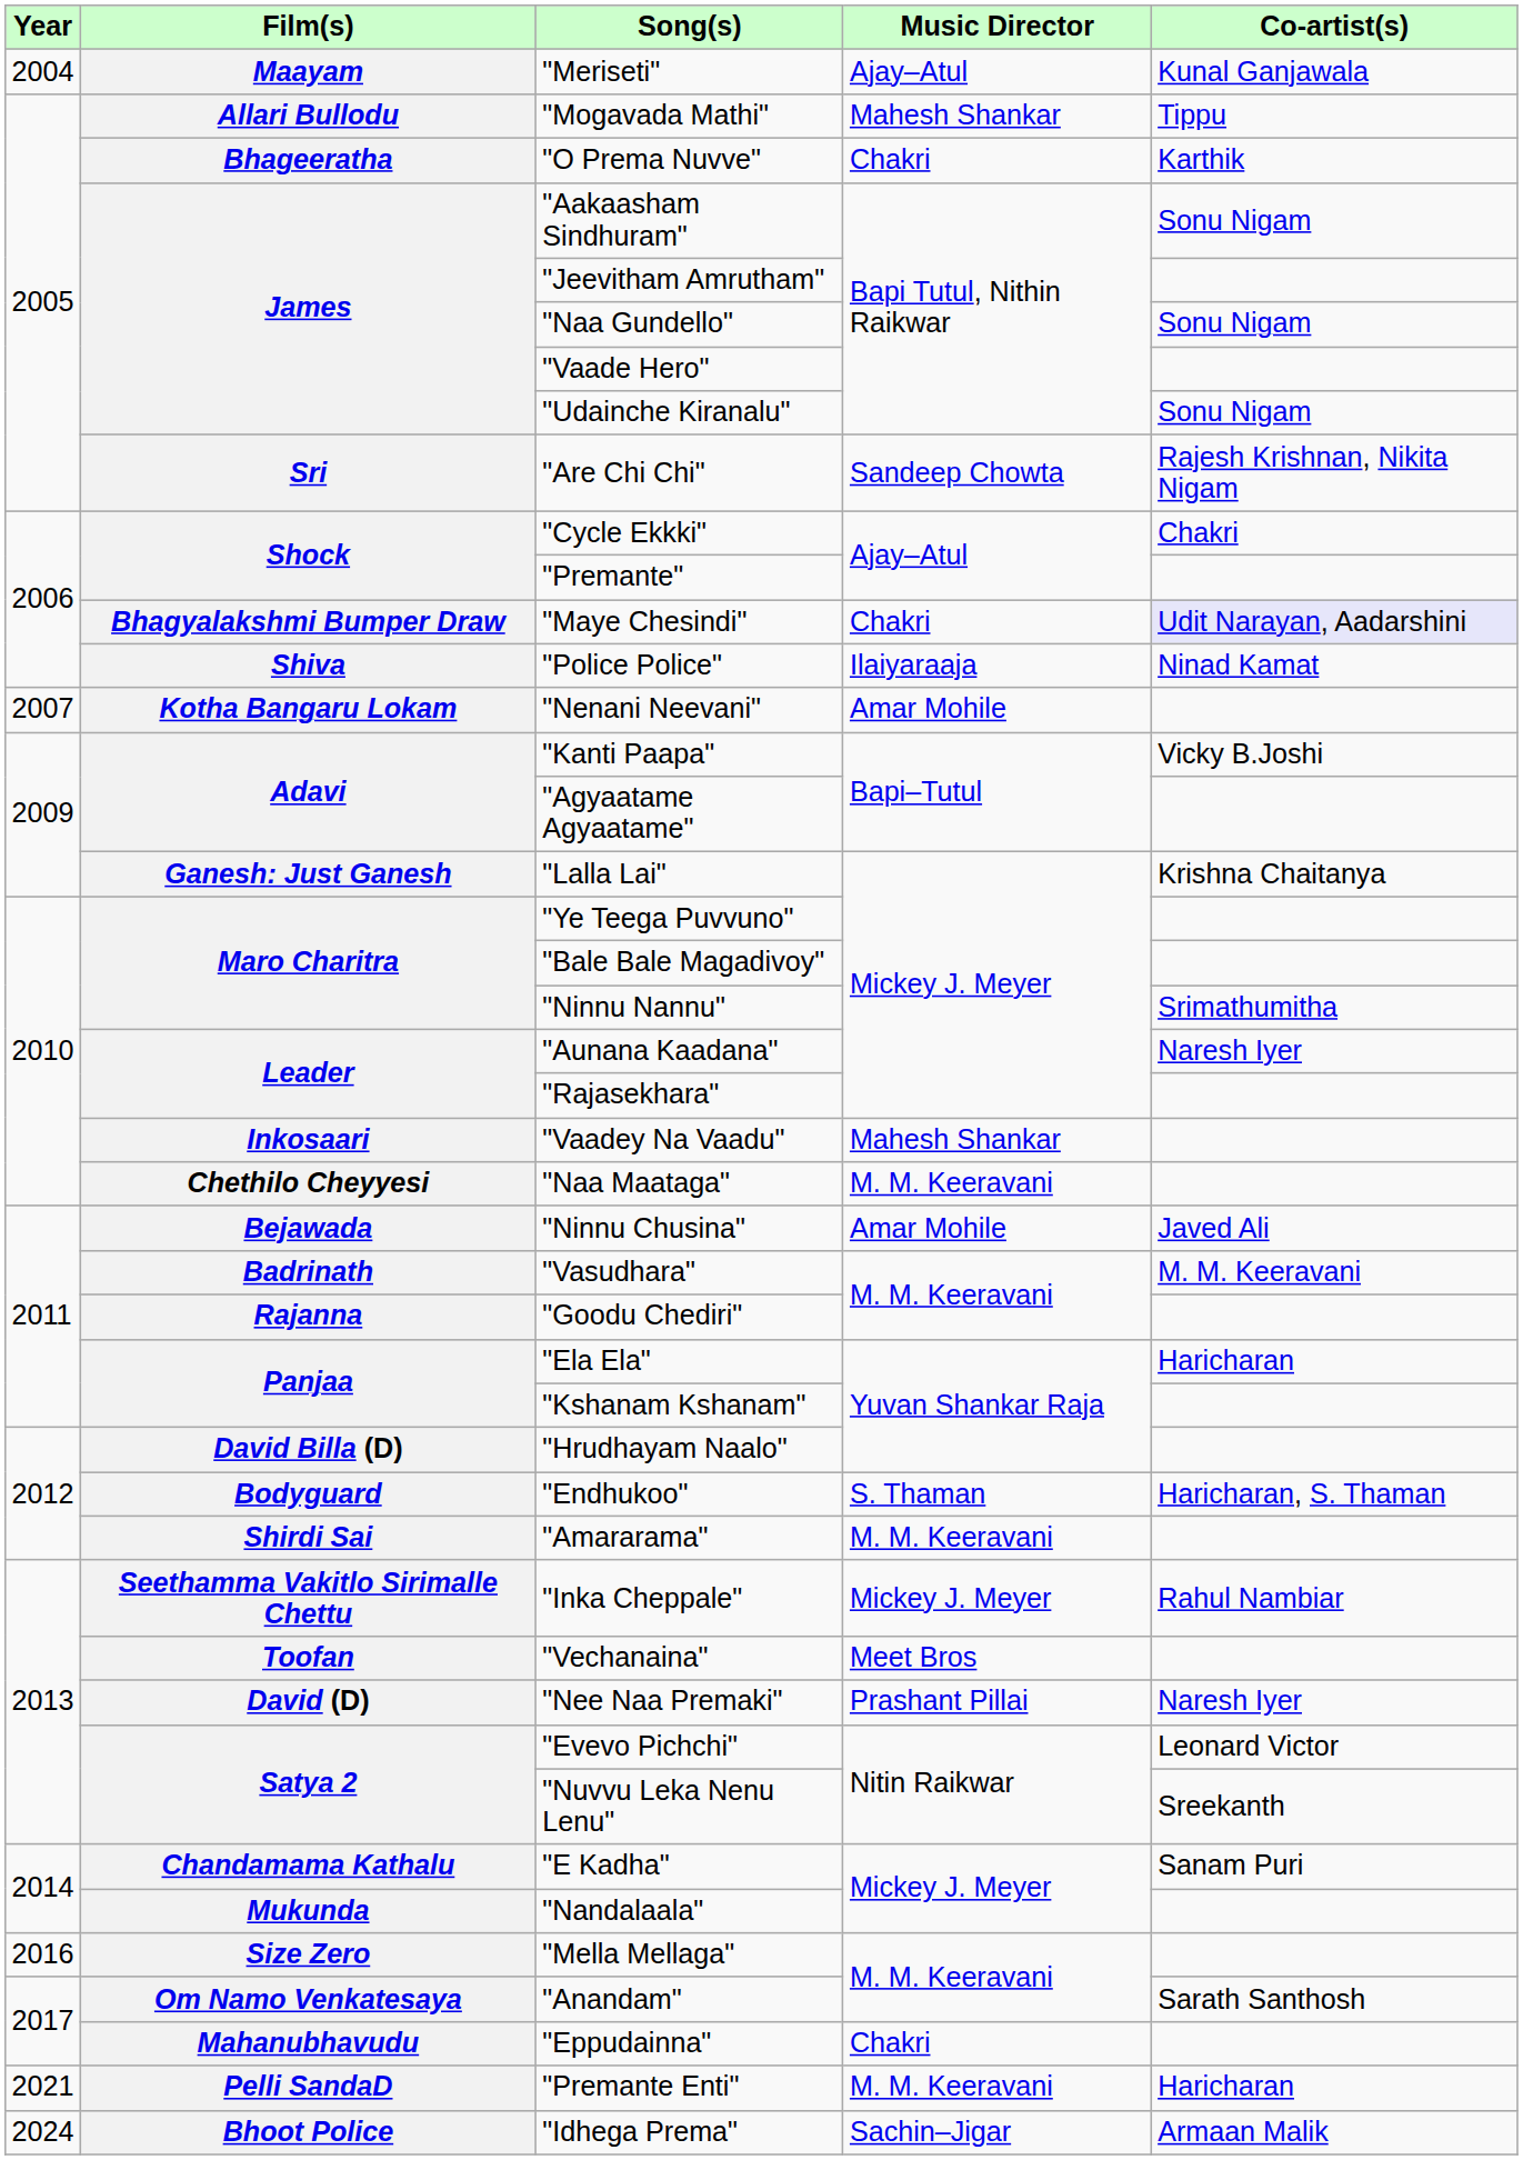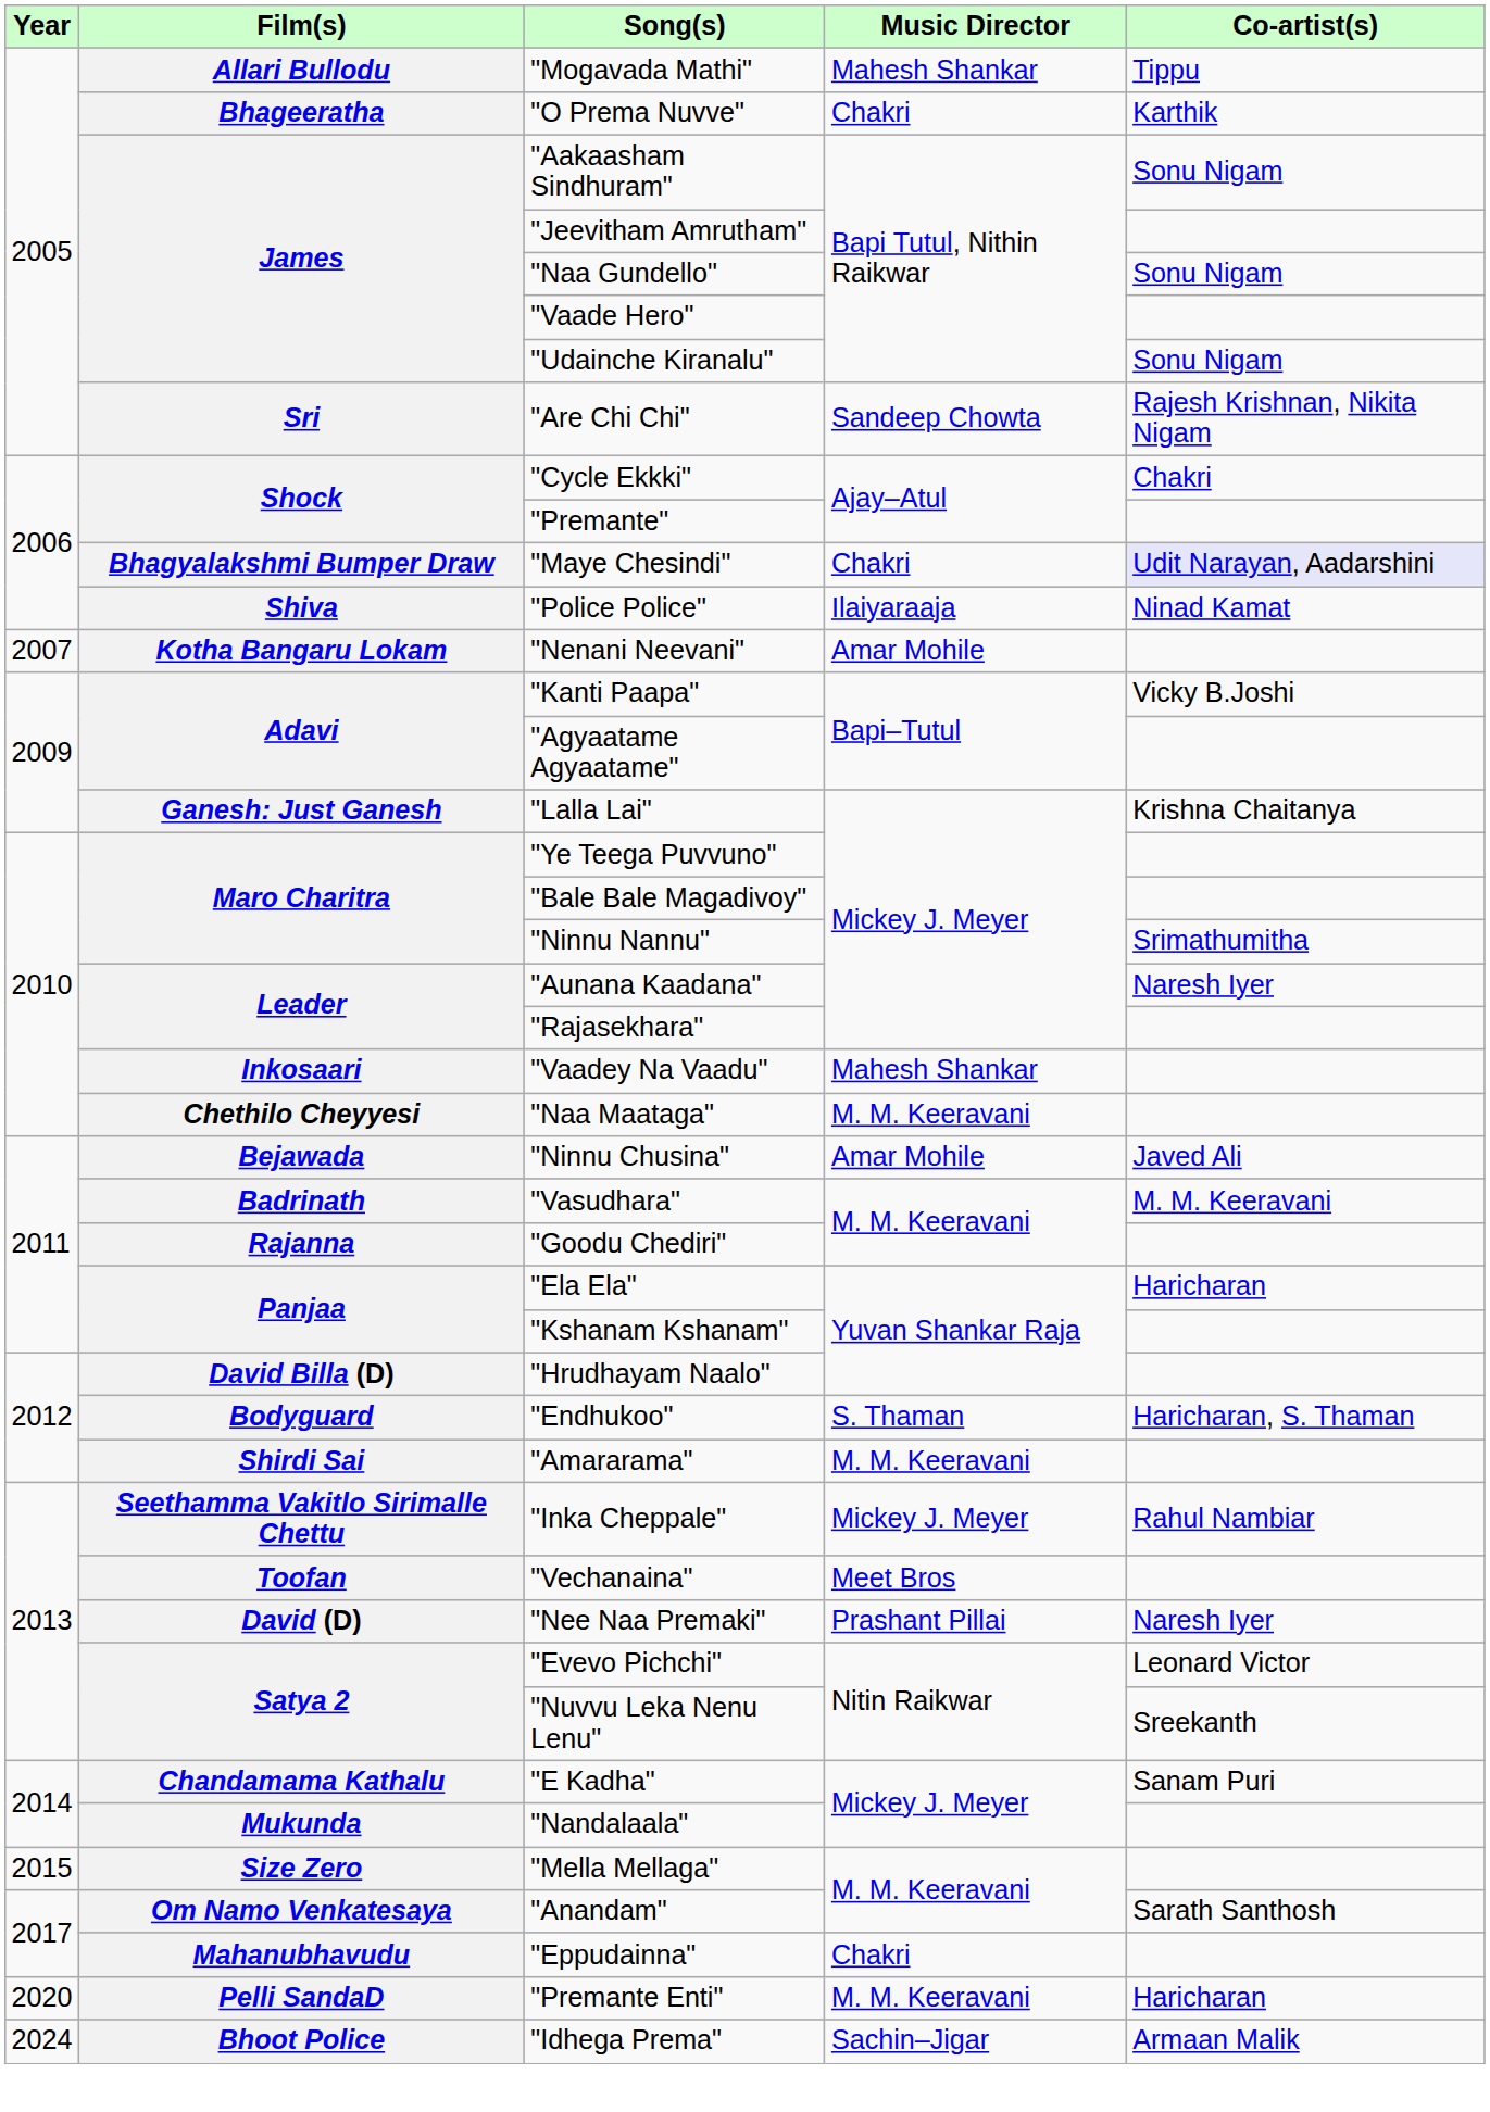 <table class="wikitable plainrowheaders">
 <tr>
 <th scope="col" style="background:#cfc; text-align:center;">Year</th>
 <th scope="col" style="background:#cfc; text-align:center;">Film(s)</th>
 <th scope="col" style="background:#cfc; text-align:center;">Song(s)</th>
 <th scope="col" style="background:#cfc; text-align:center;">Music Director</th>
 <th scope="col" style="background:#cfc; text-align:center;">Co-artist(s)</th>
-</tr>
-<tr>
-<td>2004</td>
-<th><em><a href='#'>Maayam</a></em></th>
-<td>"Meriseti"</td>
-<td><a href='#'>Ajay–Atul</a></td>
-<td><a href='#'>Kunal Ganjawala</a></td>
 </tr>
 <tr>
 <td rowspan="8">2005</td>
 <th><em><a href='#'>Allari Bullodu</a></em></th>
 <td>"Mogavada Mathi"</td>
 <td><a href='#'>Mahesh Shankar</a></td>
 <td><a href='#'>Tippu</a></td>
 </tr>
 <tr>
 <th><em><a href='#'>Bhageeratha</a></em></th>
 <td>"O Prema Nuvve"</td>
 <td><a href='#'>Chakri</a></td>
 <td><a href='#'>Karthik</a></td>
 </tr>
 <tr>
 <th rowspan="5"><em><a href='#'>James</a></em></th>
 <td>"Aakaasham Sindhuram"</td>
 <td rowspan="5"><a href='#'>Bapi Tutul</a>, Nithin Raikwar</td>
 <td><a href='#'>Sonu Nigam</a></td>
 </tr>
 <tr>
 <td>"Jeevitham Amrutham"</td>
 <td></td>
 </tr>
 <tr>
 <td>"Naa Gundello"</td>
 <td><a href='#'>Sonu Nigam</a></td>
 </tr>
 <tr>
 <td>"Vaade Hero"</td>
 <td></td>
 </tr>
 <tr>
 <td>"Udainche Kiranalu"</td>
 <td><a href='#'>Sonu Nigam</a></td>
 </tr>
 <tr>
 <th><em><a href='#'>Sri</a></em></th>
 <td>"Are Chi Chi"</td>
 <td><a href='#'>Sandeep Chowta</a></td>
 <td><a href='#'>Rajesh Krishnan</a>, <a href='#'>Nikita Nigam</a></td>
 </tr>
 <tr>
 <td rowspan="4">2006</td>
 <th rowspan="2"><em><a href='#'>Shock</a></em></th>
 <td>"Cycle Ekkki"</td>
 <td rowspan="2"><a href='#'>Ajay–Atul</a></td>
 <td><a href='#'>Chakri</a></td>
 </tr>
 <tr>
 <td>"Premante"</td>
 <td></td>
 </tr>
 <tr>
 <th><em><a href='#'>Bhagyalakshmi Bumper Draw</a></em></th>
 <td>"Maye Chesindi"</td>
 <td><a href='#'>Chakri</a></td>
 <td style="background: lavender;"><a href='#'>Udit Narayan</a>, Aadarshini</td>
 </tr>
 <tr>
 <th><em><a href='#'>Shiva</a></em></th>
 <td>"Police Police"</td>
 <td><a href='#'>Ilaiyaraaja</a></td>
 <td><a href='#'>Ninad Kamat</a></td>
 </tr>
 <tr>
 <td>2007</td>
 <th><em><a href='#'>Kotha Bangaru Lokam</a></em></th>
 <td>"Nenani Neevani"</td>
 <td><a href='#'>Amar Mohile</a></td>
 <td></td>
 </tr>
 <tr>
 <td rowspan="3">2009</td>
 <th rowspan="2"><em><a href='#'>Adavi</a></em></th>
 <td>"Kanti Paapa"</td>
 <td rowspan="2"><a href='#'>Bapi–Tutul</a></td>
 <td>Vicky B.Joshi</td>
 </tr>
 <tr>
 <td>"Agyaatame Agyaatame"</td>
 <td></td>
 </tr>
 <tr>
 <th><em><a href='#'>Ganesh: Just Ganesh</a></em></th>
 <td>"Lalla Lai"</td>
 <td rowspan="6"><a href='#'>Mickey J. Meyer</a></td>
 <td>Krishna Chaitanya</td>
 </tr>
 <tr>
 <td rowspan="7">2010</td>
 <th rowspan="3"><em><a href='#'>Maro Charitra</a></em></th>
 <td>"Ye Teega Puvvuno"</td>
 <td></td>
 </tr>
 <tr>
 <td>"Bale Bale Magadivoy"</td>
 <td></td>
 </tr>
 <tr>
 <td>"Ninnu Nannu"</td>
 <td><a href='#'>Srimathumitha</a></td>
 </tr>
 <tr>
 <th rowspan="2"><em><a href='#'>Leader</a></em></th>
 <td>"Aunana Kaadana"</td>
 <td><a href='#'>Naresh Iyer</a></td>
 </tr>
 <tr>
 <td>"Rajasekhara"</td>
 <td></td>
 </tr>
 <tr>
 <th><em><a href='#'>Inkosaari</a></em></th>
 <td>"Vaadey Na Vaadu"</td>
 <td><a href='#'>Mahesh Shankar</a></td>
 <td></td>
 </tr>
 <tr>
 <th><em>Chethilo Cheyyesi</em></th>
 <td>"Naa Maataga"</td>
 <td><a href='#'>M. M. Keeravani</a></td>
 <td></td>
 </tr>
 <tr>
 <td rowspan="5">2011</td>
 <th><em><a href='#'>Bejawada</a></em></th>
 <td>"Ninnu Chusina"</td>
 <td><a href='#'>Amar Mohile</a></td>
 <td><a href='#'>Javed Ali</a></td>
 </tr>
 <tr>
 <th><em><a href='#'>Badrinath</a></em></th>
 <td>"Vasudhara"</td>
 <td rowspan="2"><a href='#'>M. M. Keeravani</a></td>
 <td><a href='#'>M. M. Keeravani</a></td>
 </tr>
 <tr>
 <th><em><a href='#'>Rajanna</a></em></th>
 <td>"Goodu Chediri"</td>
 <td></td>
 </tr>
 <tr>
 <th rowspan="2"><em><a href='#'>Panjaa</a></em></th>
 <td>"Ela Ela"</td>
 <td rowspan="3"><a href='#'>Yuvan Shankar Raja</a></td>
 <td><a href='#'>Haricharan</a></td>
 </tr>
 <tr>
 <td>"Kshanam Kshanam"</td>
 <td></td>
 </tr>
 <tr>
 <td rowspan="3">2012</td>
 <th><em><a href='#'>David Billa</a></em>  <strong>(D)</strong></th>
 <td>"Hrudhayam Naalo"</td>
 <td></td>
 </tr>
 <tr>
 <th><em><a href='#'>Bodyguard</a></em></th>
 <td>"Endhukoo"</td>
 <td><a href='#'>S. Thaman</a></td>
 <td><a href='#'>Haricharan</a>, <a href='#'>S. Thaman</a></td>
 </tr>
 <tr>
 <th><em><a href='#'>Shirdi Sai</a></em></th>
 <td>"Amararama"</td>
 <td><a href='#'>M. M. Keeravani</a></td>
 <td></td>
 </tr>
 <tr>
 <td rowspan="5">2013</td>
 <th><em><a href='#'>Seethamma Vakitlo Sirimalle Chettu</a></em></th>
 <td>"Inka Cheppale"</td>
 <td><a href='#'>Mickey J. Meyer</a></td>
 <td><a href='#'>Rahul Nambiar</a></td>
 </tr>
 <tr>
 <th><em><a href='#'>Toofan</a></em></th>
 <td>"Vechanaina"</td>
 <td><a href='#'>Meet Bros</a></td>
 <td></td>
 </tr>
 <tr>
 <th><em><a href='#'>David</a></em> <strong>(D)</strong></th>
 <td>"Nee Naa Premaki"</td>
 <td><a href='#'>Prashant Pillai</a></td>
 <td><a href='#'>Naresh Iyer</a></td>
 </tr>
 <tr>
 <th rowspan="2"><em><a href='#'>Satya 2</a></em></th>
 <td>"Evevo Pichchi"</td>
 <td rowspan="2">Nitin Raikwar</td>
 <td>Leonard Victor</td>
 </tr>
 <tr>
 <td>"Nuvvu Leka Nenu Lenu"</td>
 <td>Sreekanth</td>
 </tr>
 <tr>
 <td rowspan="2">2014</td>
 <th><em><a href='#'>Chandamama Kathalu</a></em></th>
 <td>"E Kadha"</td>
 <td rowspan="2"><a href='#'>Mickey J. Meyer</a></td>
 <td>Sanam Puri</td>
 </tr>
 <tr>
 <th><em><a href='#'>Mukunda</a></em></th>
 <td>"Nandalaala"</td>
 <td></td>
 </tr>
 <tr>
-<td>2016</td>
+<td>2015</td>
 <th><em><a href='#'>Size Zero</a></em></th>
 <td>"Mella Mellaga"</td>
 <td rowspan="2"><a href='#'>M. M. Keeravani</a></td>
 <td></td>
 </tr>
 <tr>
 <td rowspan="2">2017</td>
 <th><em><a href='#'>Om Namo Venkatesaya</a></em></th>
 <td>"Anandam"</td>
 <td>Sarath Santhosh</td>
 </tr>
 <tr>
 <th><em><a href='#'>Mahanubhavudu</a></em></th>
 <td>"Eppudainna"</td>
 <td><a href='#'>Chakri</a></td>
 <td></td>
 </tr>
 <tr>
-<td>2021</td>
+<td>2020</td>
 <th><em><a href='#'>Pelli SandaD</a></em></th>
 <td>"Premante Enti"</td>
 <td><a href='#'>M. M. Keeravani</a></td>
 <td><a href='#'>Haricharan</a></td>
 </tr>
 <tr>
 <td>2024</td>
 <th><em><a href='#'>Bhoot Police</a></em></th>
 <td>"Idhega Prema"</td>
 <td><a href='#'>Sachin–Jigar</a></td>
 <td><a href='#'>Armaan Malik</a></td>
 </tr>
 </table>
